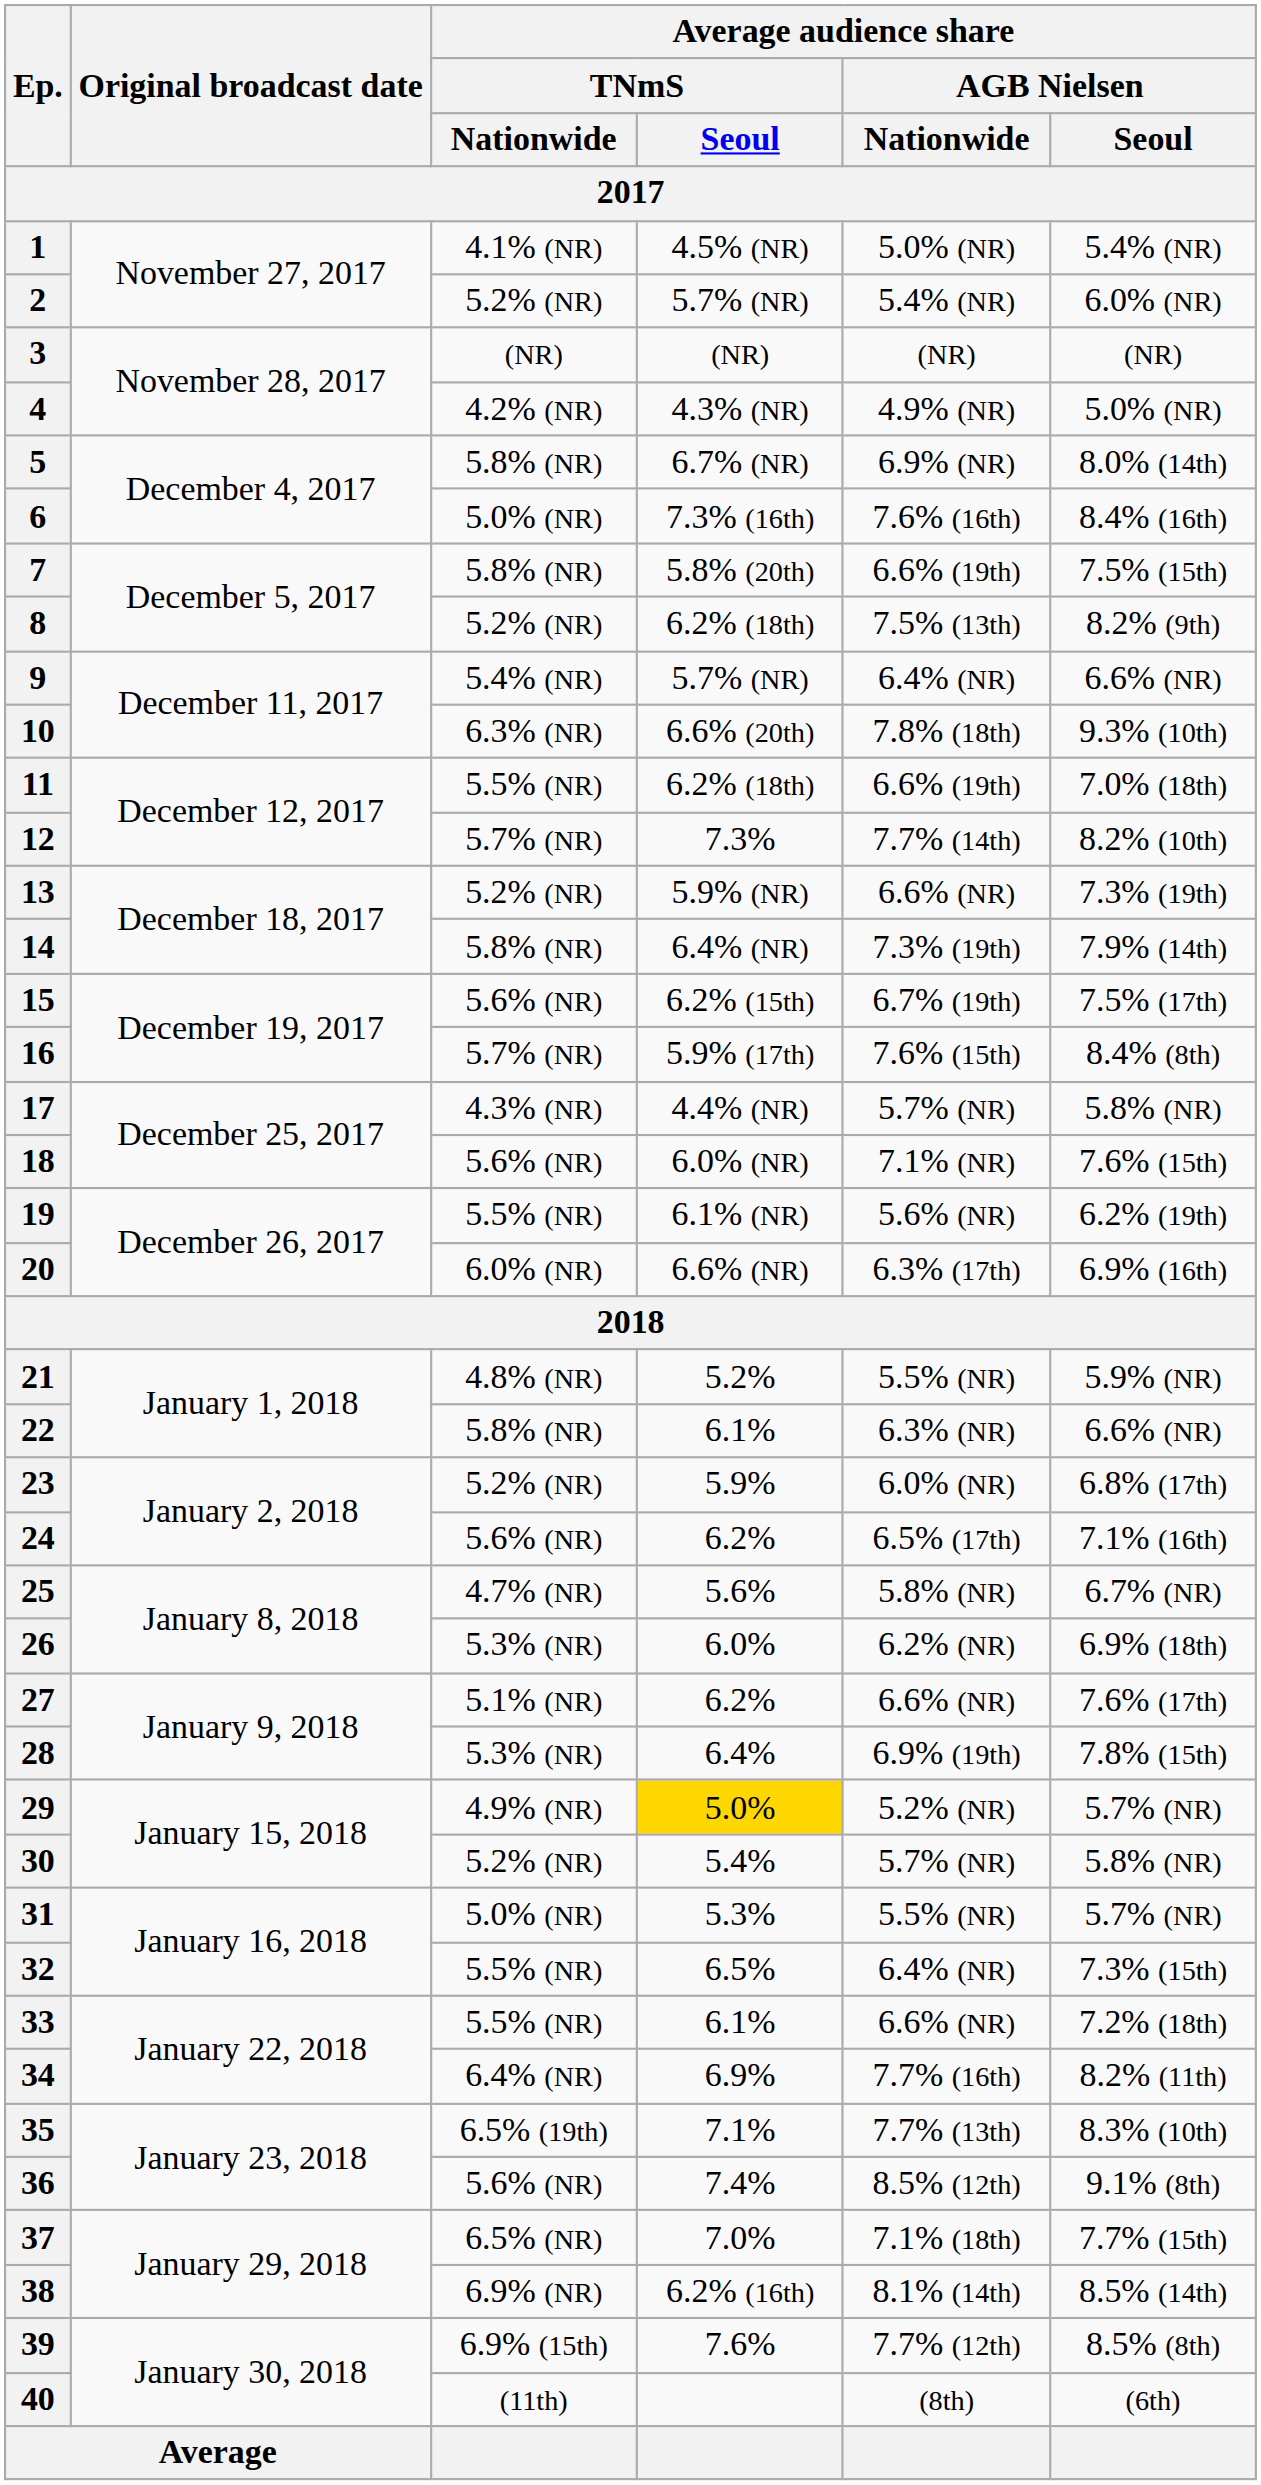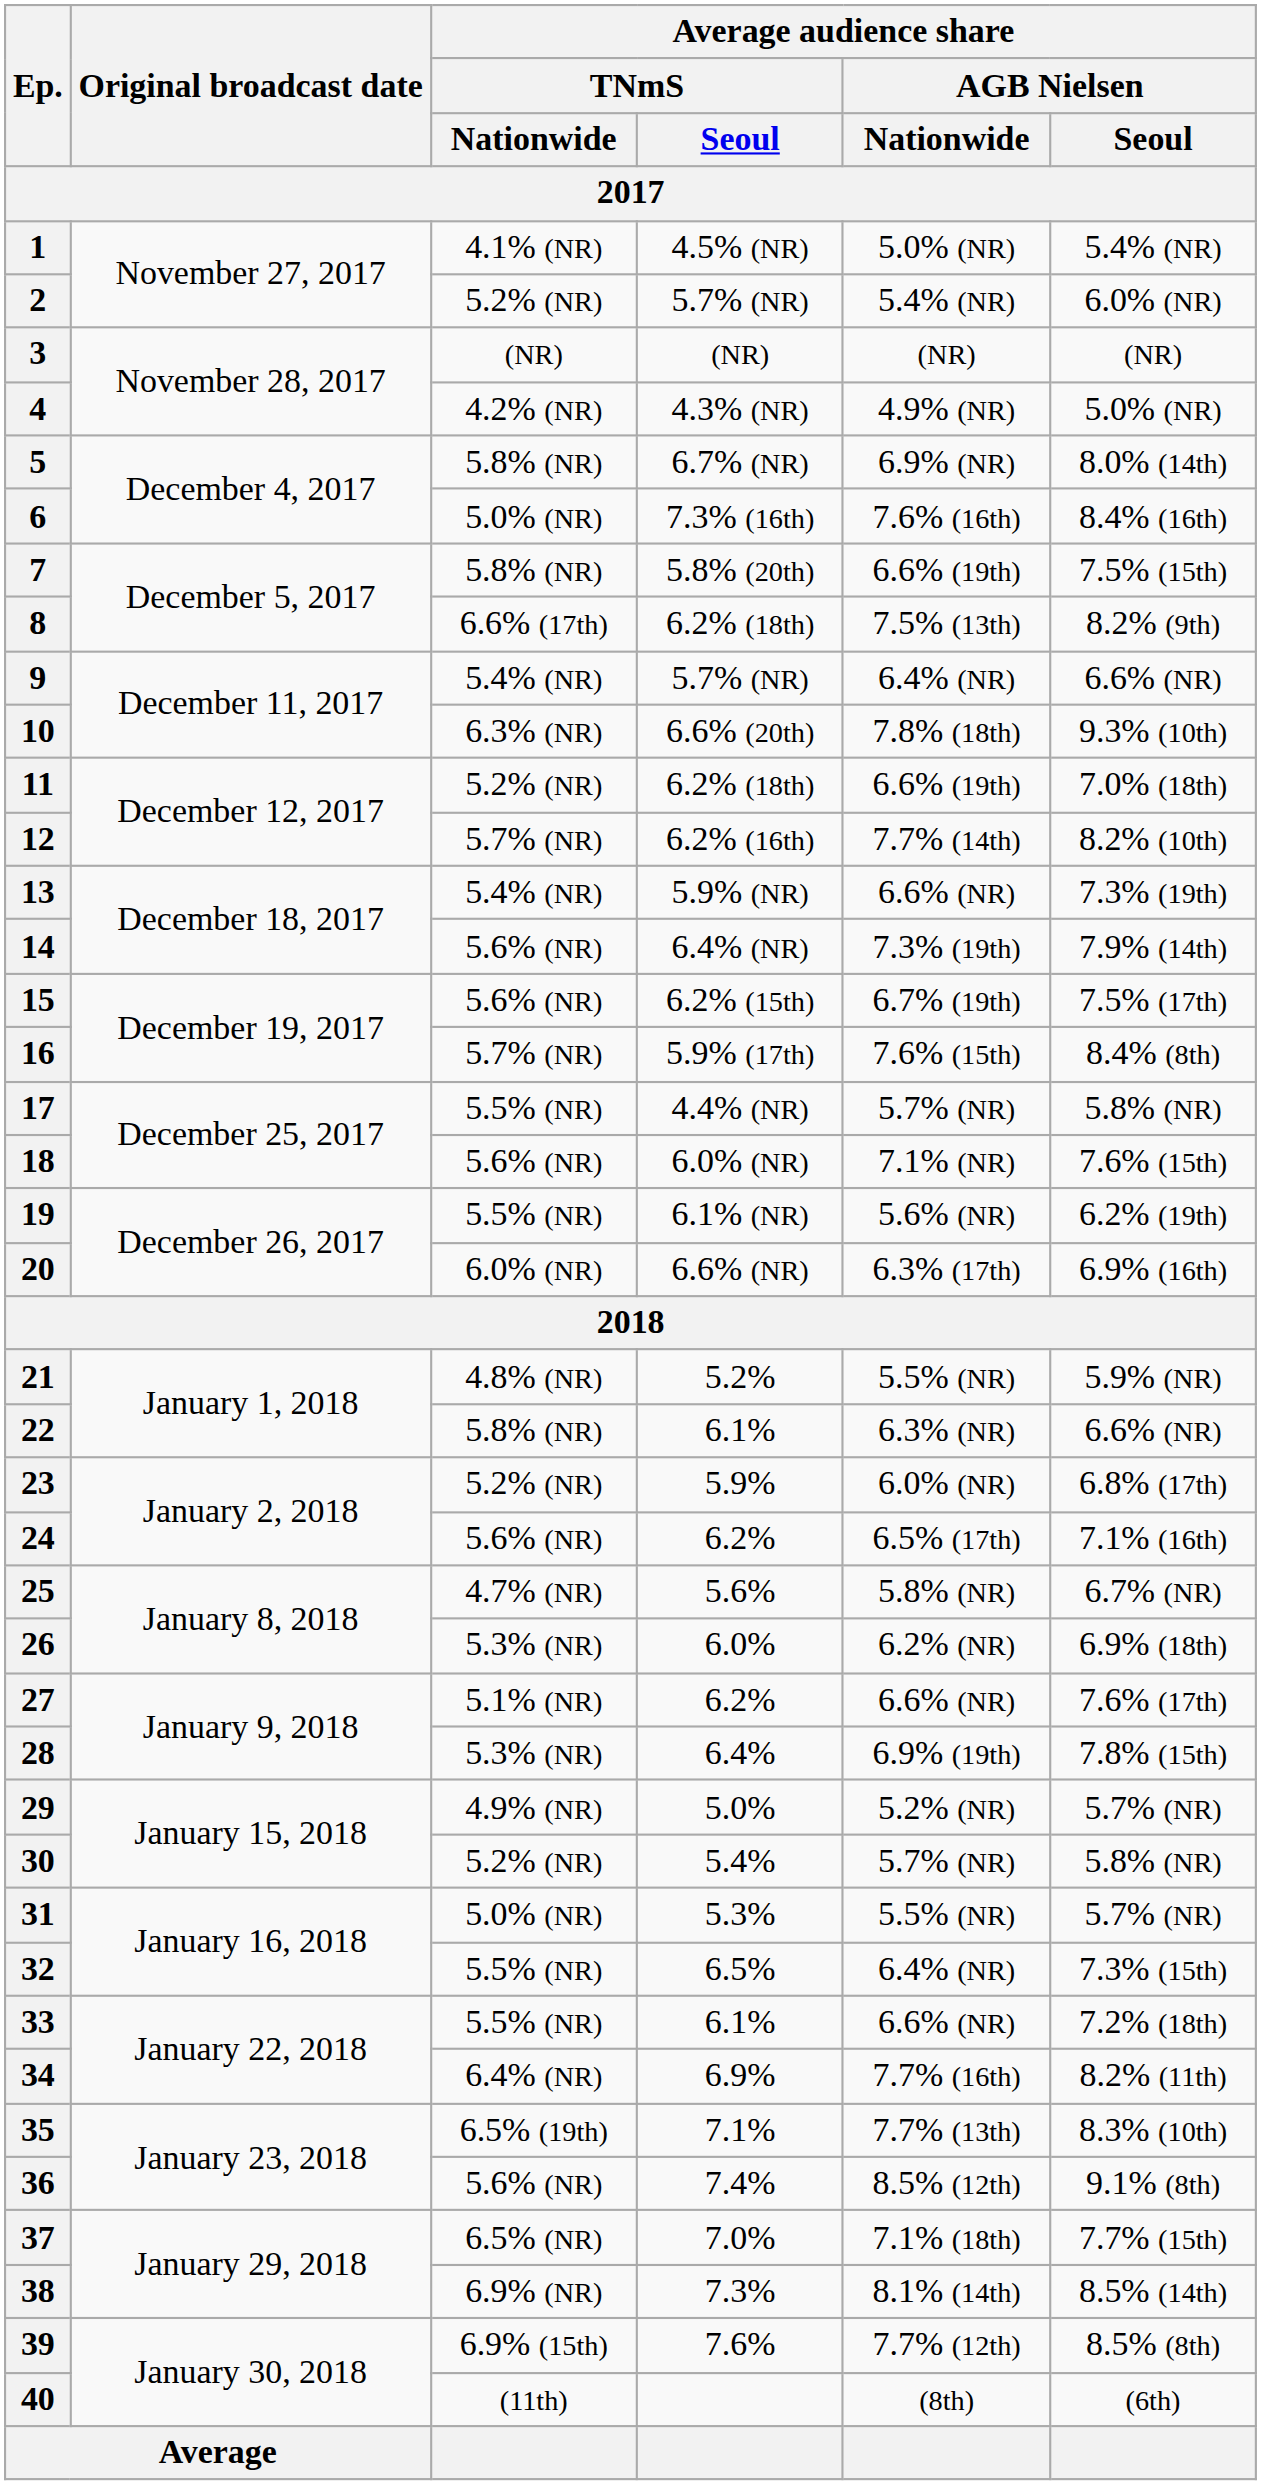 <table class="wikitable" style="text-align:center;">
 <tr>
 <th rowspan="3">Ep.</th>
 <th rowspan="3">Original broadcast date</th>
 <th colspan="4">Average audience share</th>
 </tr>
 <tr>
 <th colspan="2">TNmS</th>
 <th colspan="2">AGB Nielsen</th>
 </tr>
 <tr>
 <th width="90">Nationwide</th>
 <th width="90"><a href='#'>Seoul</a></th>
 <th width="90">Nationwide</th>
 <th width="90">Seoul</th>
 </tr>
 <tr>
 <th colspan="6">2017</th>
 </tr>
 <tr>
 <th>1</th>
 <td rowspan="2">November 27, 2017</td>
 <td>4.1% <small>(NR)</small></td>
 <td>4.5% <small>(NR)</small></td>
 <td>5.0% <small>(NR)</small></td>
 <td>5.4% <small>(NR)</small></td>
 </tr>
 <tr>
 <th>2</th>
 <td>5.2% <small>(NR)</small></td>
 <td>5.7% <small>(NR)</small></td>
 <td>5.4% <small>(NR)</small></td>
 <td>6.0% <small>(NR)</small></td>
 </tr>
 <tr>
 <th>3</th>
 <td rowspan="2">November 28, 2017</td>
 <td> <small>(NR)</small></td>
 <td> <small>(NR)</small></td>
 <td> <small>(NR)</small></td>
 <td> <small>(NR)</small></td>
 </tr>
 <tr>
 <th>4</th>
 <td>4.2% <small>(NR)</small></td>
 <td>4.3% <small>(NR)</small></td>
 <td>4.9% <small>(NR)</small></td>
 <td>5.0% <small>(NR)</small></td>
 </tr>
 <tr>
 <th>5</th>
 <td rowspan="2">December 4, 2017</td>
 <td>5.8% <small>(NR)</small></td>
 <td>6.7% <small>(NR)</small></td>
 <td>6.9% <small>(NR)</small></td>
 <td>8.0% <small>(14th)</small></td>
 </tr>
 <tr>
 <th>6</th>
 <td>5.0% <small>(NR)</small></td>
 <td>7.3% <small>(16th)</small></td>
 <td>7.6% <small>(16th)</small></td>
 <td>8.4% <small>(16th)</small></td>
 </tr>
 <tr>
 <th>7</th>
 <td rowspan="2">December 5, 2017</td>
 <td>5.8% <small>(NR)</small></td>
 <td>5.8% <small>(20th)</small></td>
 <td>6.6% <small>(19th)</small></td>
 <td>7.5% <small>(15th)</small></td>
 </tr>
 <tr>
 <th>8</th>
-<td>5.2% <small>(NR)</small></td>
+<td>6.6% <small>(17th)</small></td>
 <td>6.2% <small>(18th)</small></td>
 <td>7.5% <small>(13th)</small></td>
 <td>8.2% <small>(9th)</small></td>
 </tr>
 <tr>
 <th>9</th>
 <td rowspan="2">December 11, 2017</td>
 <td>5.4% <small>(NR)</small></td>
 <td>5.7% <small>(NR)</small></td>
 <td>6.4% <small>(NR)</small></td>
 <td>6.6% <small>(NR)</small></td>
 </tr>
 <tr>
 <th>10</th>
 <td>6.3% <small>(NR)</small></td>
 <td>6.6% <small>(20th)</small></td>
 <td>7.8% <small>(18th)</small></td>
 <td>9.3% <small>(10th)</small></td>
 </tr>
 <tr>
 <th>11</th>
 <td rowspan="2">December 12, 2017</td>
-<td>5.5% <small>(NR)</small></td>
+<td>5.2% <small>(NR)</small></td>
 <td>6.2% <small>(18th)</small></td>
 <td>6.6% <small>(19th)</small></td>
 <td>7.0% <small>(18th)</small></td>
 </tr>
 <tr>
 <th>12</th>
 <td>5.7% <small>(NR)</small></td>
-<td>7.3%</td>
+<td>6.2% <small>(16th)</small></td>
 <td>7.7% <small>(14th)</small></td>
 <td>8.2% <small>(10th)</small></td>
 </tr>
 <tr>
 <th>13</th>
 <td rowspan="2">December 18, 2017</td>
-<td>5.2% <small>(NR)</small></td>
+<td>5.4% <small>(NR)</small></td>
 <td>5.9% <small>(NR)</small></td>
 <td>6.6% <small>(NR)</small></td>
 <td>7.3% <small>(19th)</small></td>
 </tr>
 <tr>
 <th>14</th>
-<td>5.8% <small>(NR)</small></td>
+<td>5.6% <small>(NR)</small></td>
 <td>6.4% <small>(NR)</small></td>
 <td>7.3% <small>(19th)</small></td>
 <td>7.9% <small>(14th)</small></td>
 </tr>
 <tr>
 <th>15</th>
 <td rowspan="2">December 19, 2017</td>
 <td>5.6% <small>(NR)</small></td>
 <td>6.2% <small>(15th)</small></td>
 <td>6.7% <small>(19th)</small></td>
 <td>7.5% <small>(17th)</small></td>
 </tr>
 <tr>
 <th>16</th>
 <td>5.7% <small>(NR)</small></td>
 <td>5.9% <small>(17th)</small></td>
 <td>7.6% <small>(15th)</small></td>
 <td>8.4% <small>(8th)</small></td>
 </tr>
 <tr>
 <th>17</th>
 <td rowspan="2">December 25, 2017</td>
-<td>4.3% <small>(NR)</small></td>
+<td>5.5% <small>(NR)</small></td>
 <td>4.4% <small>(NR)</small></td>
 <td>5.7% <small>(NR)</small></td>
 <td>5.8% <small>(NR)</small></td>
 </tr>
 <tr>
 <th>18</th>
 <td>5.6% <small>(NR)</small></td>
 <td>6.0% <small>(NR)</small></td>
 <td>7.1% <small>(NR)</small></td>
 <td>7.6% <small>(15th)</small></td>
 </tr>
 <tr>
 <th>19</th>
 <td rowspan="2">December 26, 2017</td>
 <td>5.5% <small>(NR)</small></td>
 <td>6.1% <small>(NR)</small></td>
 <td>5.6% <small>(NR)</small></td>
 <td>6.2% <small>(19th)</small></td>
 </tr>
 <tr>
 <th>20</th>
 <td>6.0% <small>(NR)</small></td>
 <td>6.6% <small>(NR)</small></td>
 <td>6.3% <small>(17th)</small></td>
 <td>6.9% <small>(16th)</small></td>
 </tr>
 <tr>
 <th colspan="6">2018</th>
 </tr>
 <tr>
 <th>21</th>
 <td rowspan="2">January 1, 2018</td>
 <td>4.8% <small>(NR)</small></td>
 <td>5.2%</td>
 <td>5.5% <small>(NR)</small></td>
 <td>5.9% <small>(NR)</small></td>
 </tr>
 <tr>
 <th>22</th>
 <td>5.8% <small>(NR)</small></td>
 <td>6.1%</td>
 <td>6.3% <small>(NR)</small></td>
 <td>6.6% <small>(NR)</small></td>
 </tr>
 <tr>
 <th>23</th>
 <td rowspan="2">January 2, 2018</td>
 <td>5.2% <small>(NR)</small></td>
 <td>5.9%</td>
 <td>6.0% <small>(NR)</small></td>
 <td>6.8% <small>(17th)</small></td>
 </tr>
 <tr>
 <th>24</th>
 <td>5.6% <small>(NR)</small></td>
 <td>6.2%</td>
 <td>6.5% <small>(17th)</small></td>
 <td>7.1% <small>(16th)</small></td>
 </tr>
 <tr>
 <th>25</th>
 <td rowspan="2">January 8, 2018</td>
 <td>4.7% <small>(NR)</small></td>
 <td>5.6%</td>
 <td>5.8% <small>(NR)</small></td>
 <td>6.7% <small>(NR)</small></td>
 </tr>
 <tr>
 <th>26</th>
 <td>5.3% <small>(NR)</small></td>
 <td>6.0%</td>
 <td>6.2% <small>(NR)</small></td>
 <td>6.9% <small>(18th)</small></td>
 </tr>
 <tr>
 <th>27</th>
 <td rowspan="2">January 9, 2018</td>
 <td>5.1% <small>(NR)</small></td>
 <td>6.2%</td>
 <td>6.6% <small>(NR)</small></td>
 <td>7.6% <small>(17th)</small></td>
 </tr>
 <tr>
 <th>28</th>
 <td>5.3% <small>(NR)</small></td>
 <td>6.4%</td>
 <td>6.9% <small>(19th)</small></td>
 <td>7.8% <small>(15th)</small></td>
 </tr>
 <tr>
 <th>29</th>
 <td rowspan="2">January 15, 2018</td>
 <td>4.9% <small>(NR)</small></td>
-<td style="background: gold;">5.0%</td>
+<td>5.0%</td>
 <td>5.2% <small>(NR)</small></td>
 <td>5.7% <small>(NR)</small></td>
 </tr>
 <tr>
 <th>30</th>
 <td>5.2% <small>(NR)</small></td>
 <td>5.4%</td>
 <td>5.7% <small>(NR)</small></td>
 <td>5.8% <small>(NR)</small></td>
 </tr>
 <tr>
 <th>31</th>
 <td rowspan="2">January 16, 2018</td>
 <td>5.0% <small>(NR)</small></td>
 <td>5.3%</td>
 <td>5.5% <small>(NR)</small></td>
 <td>5.7% <small>(NR)</small></td>
 </tr>
 <tr>
 <th>32</th>
 <td>5.5% <small>(NR)</small></td>
 <td>6.5%</td>
 <td>6.4% <small>(NR)</small></td>
 <td>7.3% <small>(15th)</small></td>
 </tr>
 <tr>
 <th>33</th>
 <td rowspan="2">January 22, 2018</td>
 <td>5.5% <small>(NR)</small></td>
 <td>6.1%</td>
 <td>6.6% <small>(NR)</small></td>
 <td>7.2% <small>(18th)</small></td>
 </tr>
 <tr>
 <th>34</th>
 <td>6.4% <small>(NR)</small></td>
 <td>6.9%</td>
 <td>7.7% <small>(16th)</small></td>
 <td>8.2% <small>(11th)</small></td>
 </tr>
 <tr>
 <th>35</th>
 <td rowspan="2">January 23, 2018</td>
 <td>6.5% <small>(19th)</small></td>
 <td>7.1%</td>
 <td>7.7% <small>(13th)</small></td>
 <td>8.3% <small>(10th)</small></td>
 </tr>
 <tr>
 <th>36</th>
 <td>5.6% <small>(NR)</small></td>
 <td>7.4%</td>
 <td>8.5% <small>(12th)</small></td>
 <td>9.1% <small>(8th)</small></td>
 </tr>
 <tr>
 <th>37</th>
 <td rowspan="2">January 29, 2018</td>
 <td>6.5% <small>(NR)</small></td>
 <td>7.0%</td>
 <td>7.1% <small>(18th)</small></td>
 <td>7.7% <small>(15th)</small></td>
 </tr>
 <tr>
 <th>38</th>
 <td>6.9% <small>(NR)</small></td>
-<td>6.2% <small>(16th)</small></td>
+<td>7.3%</td>
 <td>8.1% <small>(14th)</small></td>
 <td>8.5% <small>(14th)</small></td>
 </tr>
 <tr>
 <th>39</th>
 <td rowspan="2">January 30, 2018</td>
 <td>6.9% <small>(15th)</small></td>
 <td>7.6%</td>
 <td>7.7% <small>(12th)</small></td>
 <td>8.5% <small>(8th)</small></td>
 </tr>
 <tr>
 <th>40</th>
 <td> <small>(11th)</small></td>
 <td></td>
 <td> <small>(8th)</small></td>
 <td> <small>(6th)</small></td>
 </tr>
 <tr>
 <th colspan="2">Average</th>
 <th></th>
 <th></th>
 <th></th>
 <th></th>
 </tr>
 </table>
